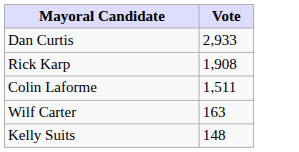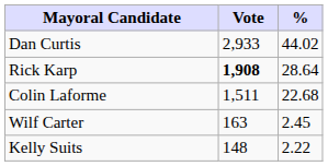 <table class="wikitable">
 <tr>
 <th style="background:#ddf; width:200px;">Mayoral Candidate</th>
 <th style="background:#ddf; width:50px;">Vote</th>
+<th style="background:#ddf; width:30px;">%</th>
 </tr>
 <tr>
 <td>Dan Curtis</td>
 <td>2,933</td>
+<td>44.02</td>
 </tr>
 <tr>
 <td>Rick Karp</td>
-<td>1,908</td>
+<td><strong>1,908</strong></td>
+<td>28.64</td>
 </tr>
 <tr>
 <td>Colin Laforme</td>
 <td>1,511</td>
+<td>22.68</td>
 </tr>
 <tr>
 <td>Wilf Carter</td>
 <td>163</td>
+<td>2.45</td>
 </tr>
 <tr>
 <td>Kelly Suits</td>
 <td>148</td>
+<td>2.22</td>
 </tr>
 </table>
